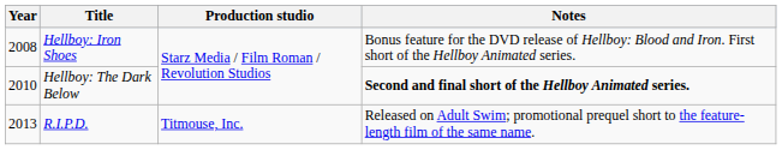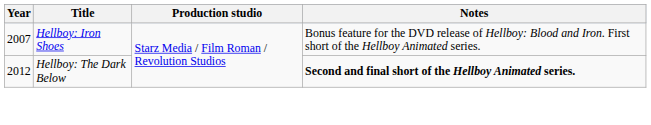 <table class="wikitable">
 <tr style="background:#b0c4de;">
 <th>Year</th>
 <th>Title</th>
 <th>Production studio</th>
 <th>Notes</th>
 </tr>
 <tr>
-<td>2008</td>
+<td>2007</td>
 <td><em><a href='#'>Hellboy: Iron Shoes</a></em></td>
 <td rowspan="2"><a href='#'>Starz Media</a> / <a href='#'>Film Roman</a> / <a href='#'>Revolution Studios</a></td>
 <td>Bonus feature for the DVD release of <em>Hellboy: Blood and Iron</em>. First short of the <em>Hellboy Animated</em> series.</td>
 </tr>
 <tr>
-<td>2010</td>
+<td>2012</td>
 <td><em>Hellboy: The Dark Below</em></td>
 <td><strong>Second and final short of the <em>Hellboy Animated</em> series.</strong></td>
 </tr>
-<tr>
-<td>2013</td>
-<td><em><a href='#'>R.I.P.D.</a></em></td>
-<td><a href='#'>Titmouse, Inc.</a></td>
-<td>Released on <a href='#'>Adult Swim</a>; promotional prequel short to <a href='#'>the feature-length film of the same name</a>.</td>
-</tr>
 </table>
